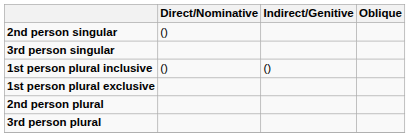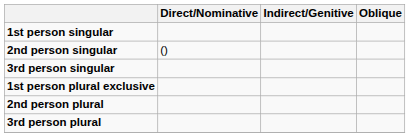 <table class="wikitable">
 <tr>
 <th> </th>
 <th>Direct/Nominative</th>
 <th>Indirect/Genitive</th>
 <th>Oblique</th>
+</tr>
+<tr>
+<td><strong>1st person singular</strong></td>
+<td></td>
+<td></td>
+<td></td>
 </tr>
 <tr>
 <td><strong>2nd person singular</strong></td>
 <td> ()</td>
 <td></td>
 <td></td>
 </tr>
 <tr>
 <td><strong>3rd person singular</strong></td>
 <td></td>
 <td></td>
-<td></td>
-</tr>
-<tr>
-<td><strong>1st person plural inclusive</strong></td>
-<td> ()</td>
-<td> ()</td>
 <td></td>
 </tr>
 <tr>
 <td><strong>1st person plural exclusive</strong></td>
 <td></td>
 <td></td>
 <td></td>
 </tr>
 <tr>
 <td><strong>2nd person plural</strong></td>
 <td></td>
 <td></td>
 <td></td>
 </tr>
 <tr>
 <td><strong>3rd person plural</strong></td>
 <td></td>
 <td></td>
 <td></td>
 </tr>
 <tr>
 </tr>
 </table>
